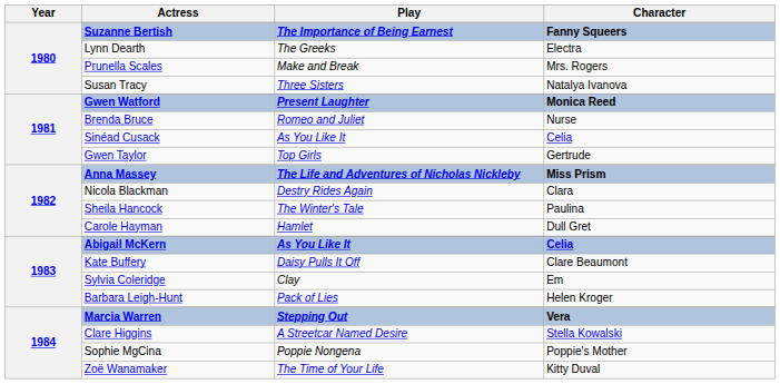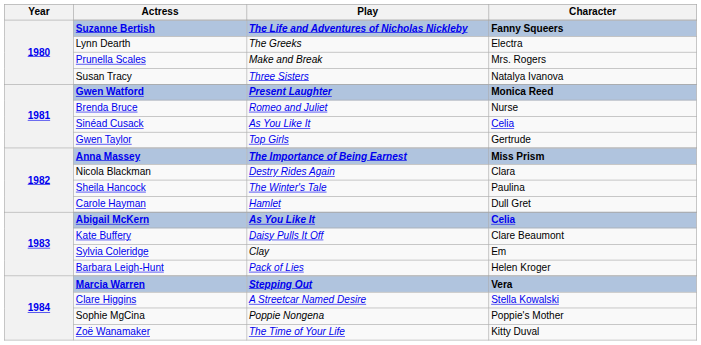 <table class="wikitable" style="width:87%;">
 <tr style="background:#bebebe;">
 <th style="width:10%;">Year</th>
 <th style="width:25%;">Actress</th>
 <th style="width:35%;">Play</th>
 <th style="width:30%;">Character</th>
 </tr>
 <tr>
 <th rowspan="5" align="center"><a href='#'>1980</a></th>
 </tr>
 <tr style="background:#B0C4DE">
 <td><strong><a href='#'>Suzanne Bertish</a></strong></td>
-<td><strong><em><a href='#'>The Importance of Being Earnest</a></em></strong></td>
+<td><strong><em><a href='#'>The Life and Adventures of Nicholas Nickleby</a></em></strong></td>
 <td><strong>Fanny Squeers</strong></td>
 </tr>
 <tr>
 <td>Lynn Dearth</td>
 <td><em>The Greeks</em></td>
 <td>Electra</td>
 </tr>
 <tr>
 <td><a href='#'>Prunella Scales</a></td>
 <td><em>Make and Break</em></td>
 <td>Mrs. Rogers</td>
 </tr>
 <tr>
 <td>Susan Tracy</td>
 <td><em><a href='#'>Three Sisters</a></em></td>
 <td>Natalya Ivanova</td>
 </tr>
 <tr>
 <th rowspan="5" align="center"><a href='#'>1981</a></th>
 </tr>
 <tr style="background:#B0C4DE">
 <td><strong><a href='#'>Gwen Watford</a></strong></td>
 <td><strong><em><a href='#'>Present Laughter</a></em></strong></td>
 <td><strong>Monica Reed</strong></td>
 </tr>
 <tr>
 <td><a href='#'>Brenda Bruce</a></td>
 <td><em><a href='#'>Romeo and Juliet</a></em></td>
 <td>Nurse</td>
 </tr>
 <tr>
 <td><a href='#'>Sinéad Cusack</a></td>
 <td><em><a href='#'>As You Like It</a></em></td>
 <td><a href='#'>Celia</a></td>
 </tr>
 <tr>
 <td><a href='#'>Gwen Taylor</a></td>
 <td><em><a href='#'>Top Girls</a></em></td>
 <td>Gertrude</td>
 </tr>
 <tr>
 <th rowspan="5" align="center"><a href='#'>1982</a></th>
 </tr>
 <tr style="background:#B0C4DE">
 <td><strong><a href='#'>Anna Massey</a></strong></td>
-<td><strong><em><a href='#'>The Life and Adventures of Nicholas Nickleby</a></em></strong></td>
+<td><strong><em><a href='#'>The Importance of Being Earnest</a></em></strong></td>
 <td><strong>Miss Prism</strong></td>
 </tr>
 <tr>
 <td>Nicola Blackman</td>
 <td><em><a href='#'>Destry Rides Again</a></em></td>
 <td>Clara</td>
 </tr>
 <tr>
 <td><a href='#'>Sheila Hancock</a></td>
 <td><em><a href='#'>The Winter's Tale</a></em></td>
 <td>Paulina</td>
 </tr>
 <tr>
 <td><a href='#'>Carole Hayman</a></td>
 <td><em><a href='#'>Hamlet</a></em></td>
 <td>Dull Gret</td>
 </tr>
 <tr>
 <th rowspan="5" align="center"><a href='#'>1983</a></th>
 </tr>
 <tr style="background:#B0C4DE">
 <td><strong><a href='#'>Abigail McKern</a></strong></td>
 <td><strong><em><a href='#'>As You Like It</a></em></strong></td>
 <td><strong><a href='#'>Celia</a></strong></td>
 </tr>
 <tr>
 <td><a href='#'>Kate Buffery</a></td>
 <td><em><a href='#'>Daisy Pulls It Off</a></em></td>
 <td>Clare Beaumont</td>
 </tr>
 <tr>
 <td><a href='#'>Sylvia Coleridge</a></td>
 <td><em>Clay</em></td>
 <td>Em</td>
 </tr>
 <tr>
 <td><a href='#'>Barbara Leigh-Hunt</a></td>
 <td><em><a href='#'>Pack of Lies</a></em></td>
 <td>Helen Kroger</td>
 </tr>
 <tr>
 <th rowspan="5" align="center"><a href='#'>1984</a></th>
 </tr>
 <tr style="background:#B0C4DE">
 <td><strong><a href='#'>Marcia Warren</a></strong></td>
 <td><strong><em><a href='#'>Stepping Out</a></em></strong></td>
 <td><strong>Vera</strong></td>
 </tr>
 <tr>
 <td><a href='#'>Clare Higgins</a></td>
 <td><em><a href='#'>A Streetcar Named Desire</a></em></td>
 <td><a href='#'>Stella Kowalski</a></td>
 </tr>
 <tr>
 <td>Sophie MgCina</td>
 <td><em>Poppie Nongena</em></td>
 <td>Poppie's Mother</td>
 </tr>
 <tr>
 <td><a href='#'>Zoë Wanamaker</a></td>
 <td><em><a href='#'>The Time of Your Life</a></em></td>
 <td>Kitty Duval</td>
 </tr>
 </table>
